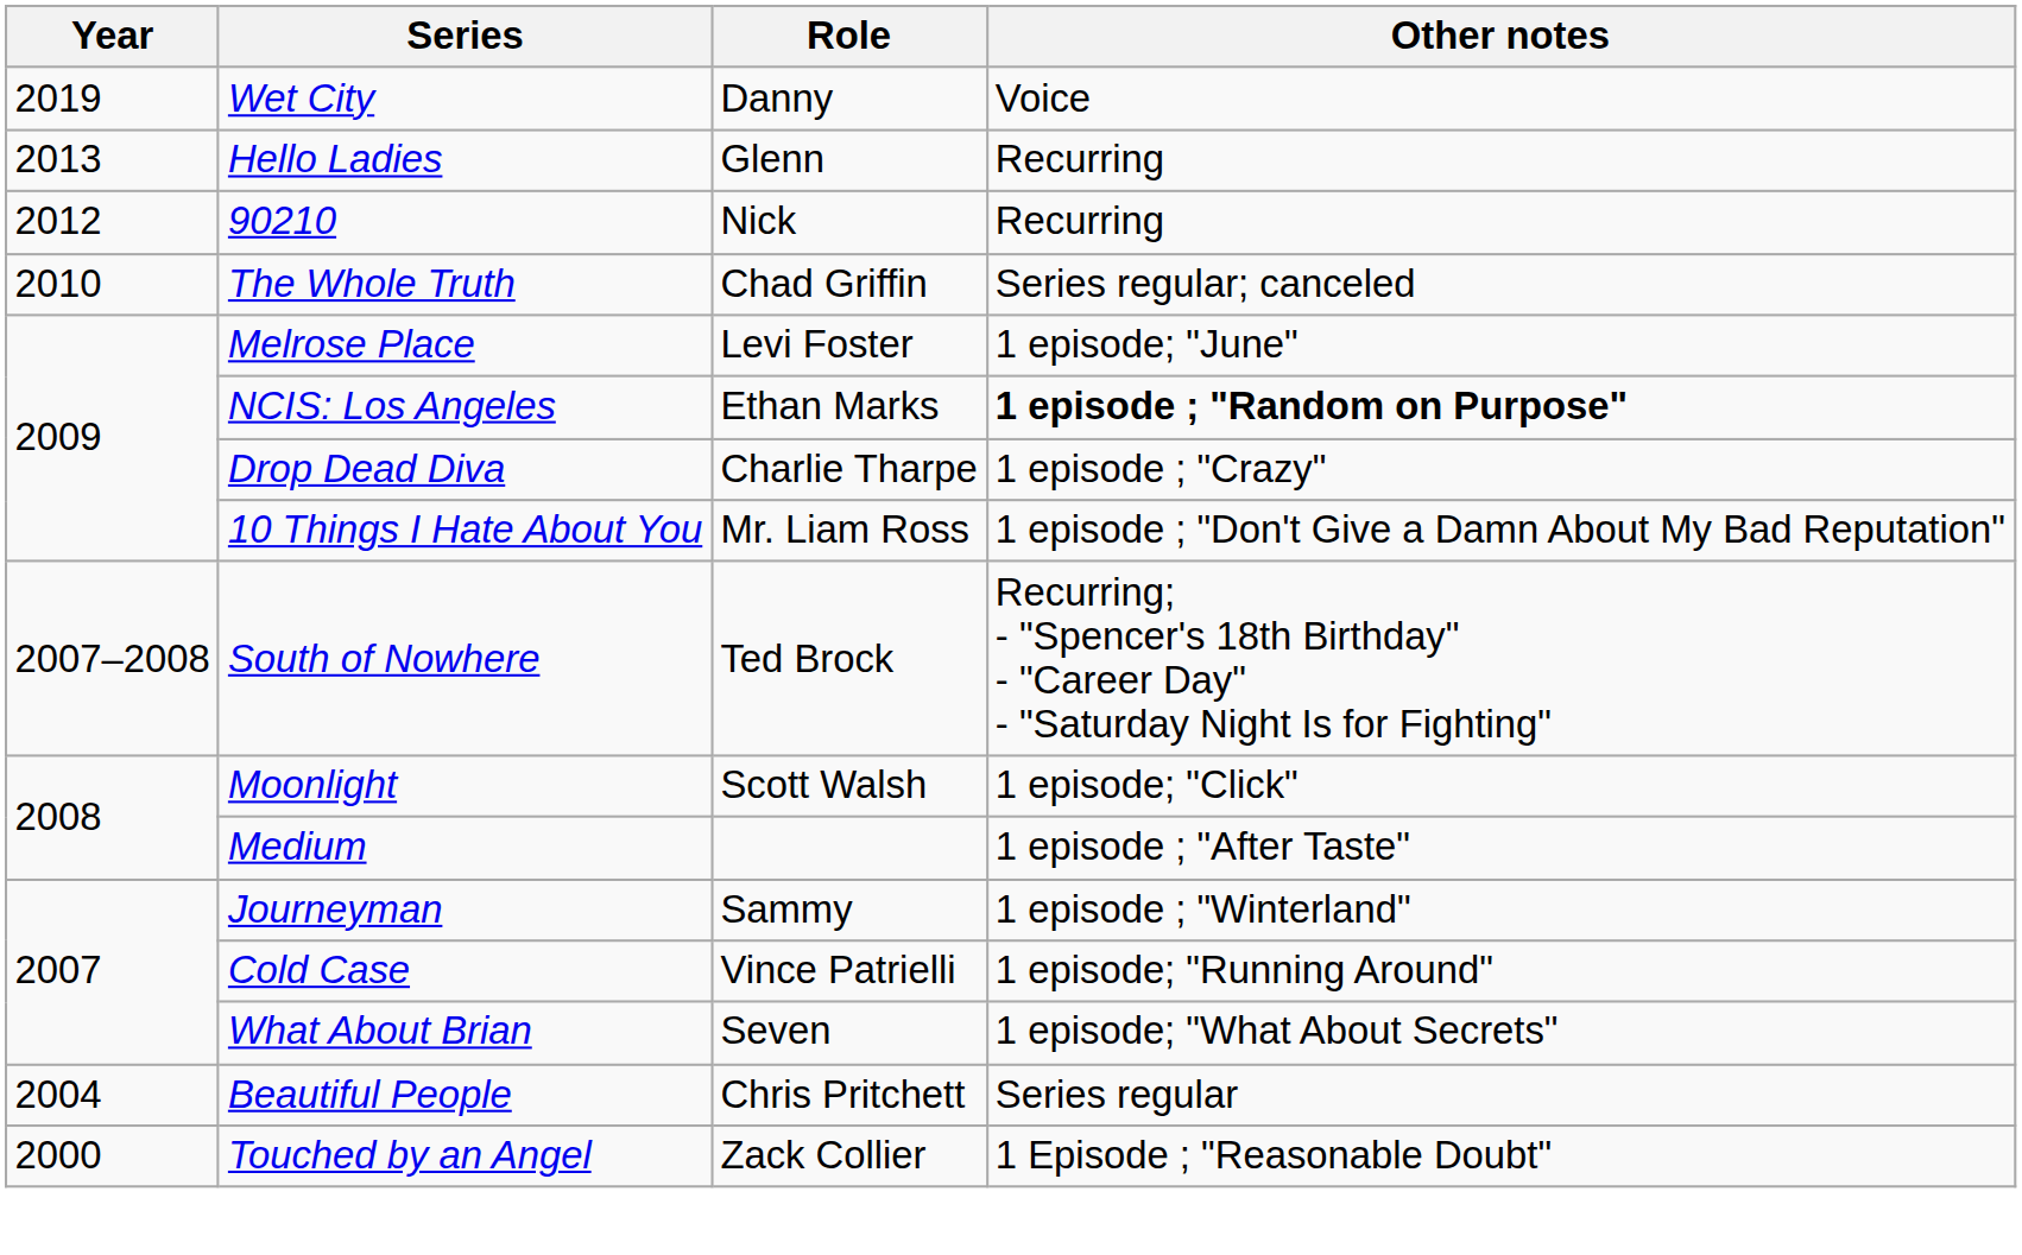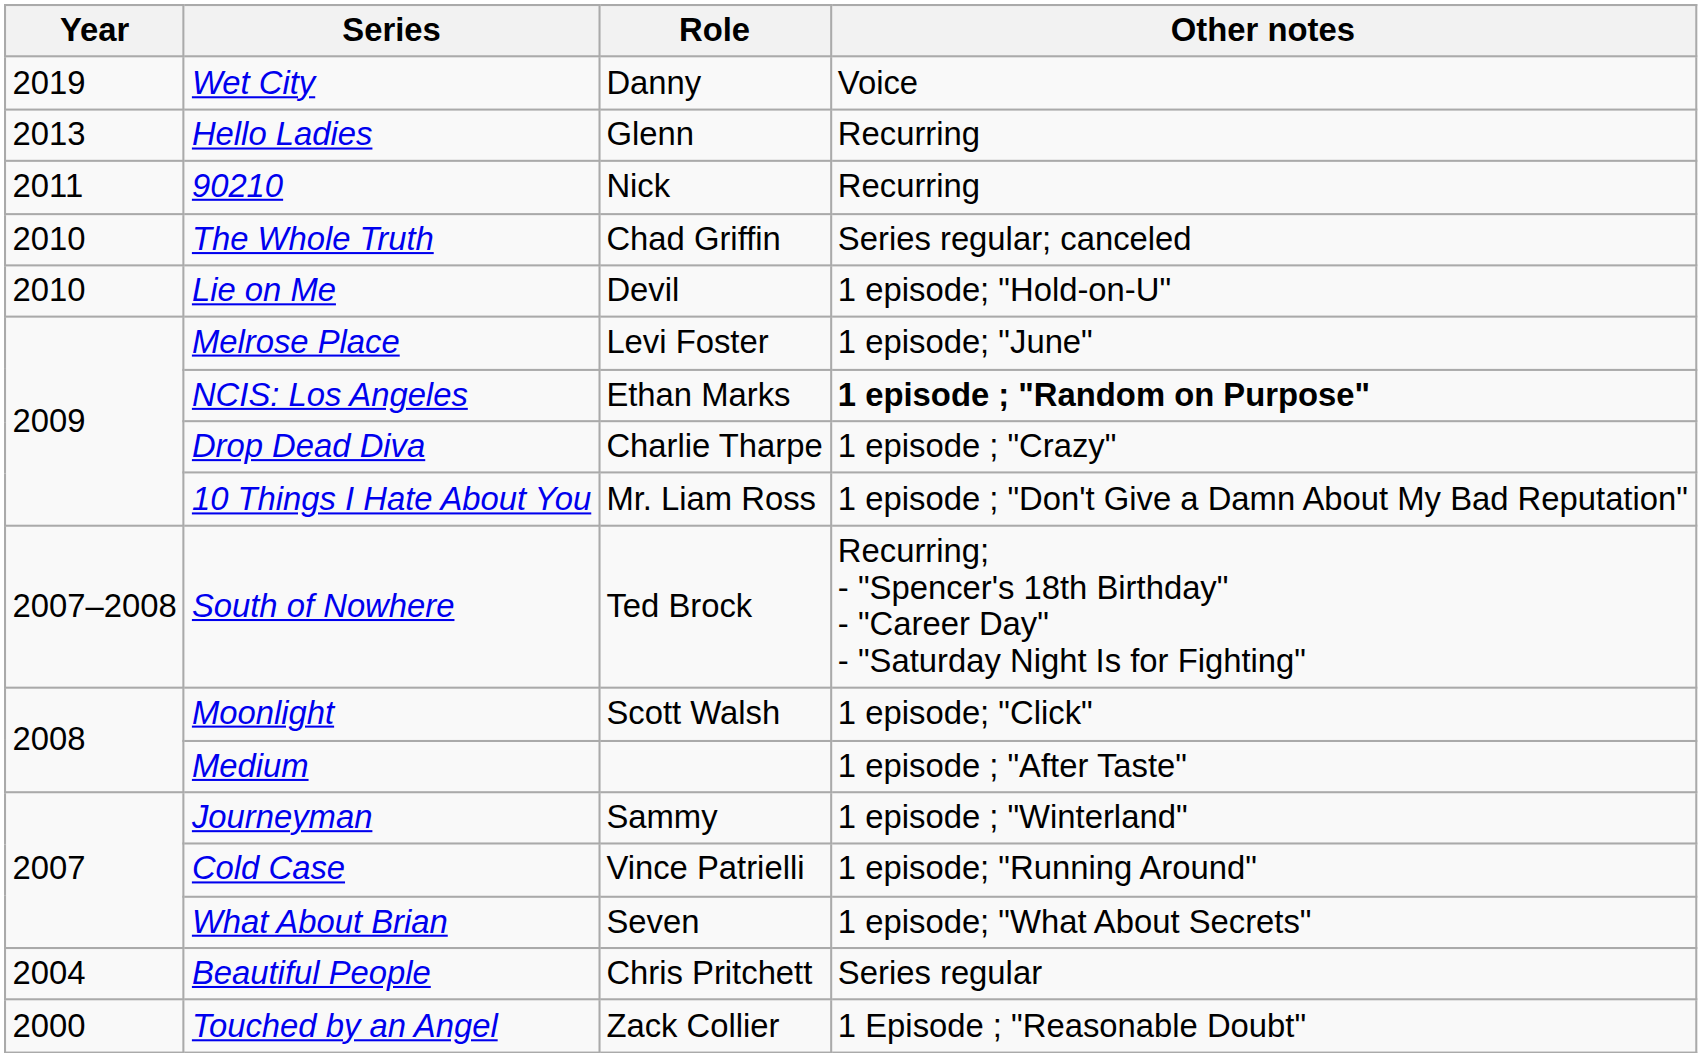 <table class="wikitable">
 <tr>
 <th>Year</th>
 <th>Series</th>
 <th>Role</th>
 <th>Other notes</th>
 </tr>
 <tr>
 <td>2019</td>
 <td><em><a href='#'>Wet City</a></em></td>
 <td>Danny</td>
 <td>Voice</td>
 </tr>
 <tr>
 <td>2013</td>
 <td><em><a href='#'>Hello Ladies</a></em></td>
 <td>Glenn</td>
 <td>Recurring</td>
 </tr>
 <tr>
-<td>2012</td>
+<td>2011</td>
 <td><em><a href='#'>90210</a></em></td>
 <td>Nick</td>
 <td>Recurring</td>
 </tr>
 <tr>
 <td>2010</td>
 <td><em><a href='#'>The Whole Truth</a></em></td>
 <td>Chad Griffin</td>
 <td>Series regular; canceled</td>
+</tr>
+<tr>
+<td>2010</td>
+<td><em><a href='#'>Lie on Me</a></em></td>
+<td>Devil</td>
+<td>1 episode; "Hold-on-U"</td>
 </tr>
 <tr>
 <td rowspan="4">2009</td>
 <td><em><a href='#'>Melrose Place</a></em></td>
 <td>Levi Foster</td>
 <td>1 episode; "June"</td>
 </tr>
 <tr>
 <td><em><a href='#'>NCIS: Los Angeles</a></em></td>
 <td>Ethan Marks</td>
 <td><strong>1 episode ; "Random on Purpose"</strong></td>
 </tr>
 <tr>
 <td><em><a href='#'>Drop Dead Diva</a></em></td>
 <td>Charlie Tharpe</td>
 <td>1 episode ; "Crazy"</td>
 </tr>
 <tr>
 <td><em><a href='#'>10 Things I Hate About You</a></em></td>
 <td>Mr. Liam Ross</td>
 <td>1 episode ; "Don't Give a Damn About My Bad Reputation"</td>
 </tr>
 <tr>
 <td>2007–2008</td>
 <td><em><a href='#'>South of Nowhere</a></em></td>
 <td>Ted Brock</td>
 <td>Recurring;<br>- "Spencer's 18th Birthday"<br>- "Career Day"<br>- "Saturday Night Is for Fighting"</td>
 </tr>
 <tr>
 <td rowspan="2">2008</td>
 <td><em><a href='#'>Moonlight</a></em></td>
 <td>Scott Walsh</td>
 <td>1 episode; "Click"</td>
 </tr>
 <tr>
 <td><em><a href='#'>Medium</a></em></td>
 <td></td>
 <td>1 episode ; "After Taste"</td>
 </tr>
 <tr>
 <td rowspan="3">2007</td>
 <td><em><a href='#'>Journeyman</a></em></td>
 <td>Sammy</td>
 <td>1 episode ; "Winterland"</td>
 </tr>
 <tr>
 <td><em><a href='#'>Cold Case</a></em></td>
 <td>Vince Patrielli</td>
 <td>1 episode; "Running Around"</td>
 </tr>
 <tr>
 <td><em><a href='#'>What About Brian</a></em></td>
 <td>Seven</td>
 <td>1 episode; "What About Secrets"</td>
 </tr>
 <tr>
 <td>2004</td>
 <td><em><a href='#'>Beautiful People</a></em></td>
 <td>Chris Pritchett</td>
 <td>Series regular</td>
 </tr>
 <tr>
 <td>2000</td>
 <td><em><a href='#'>Touched by an Angel</a></em></td>
 <td>Zack Collier</td>
 <td>1 Episode ; "Reasonable Doubt"</td>
 </tr>
 </table>
